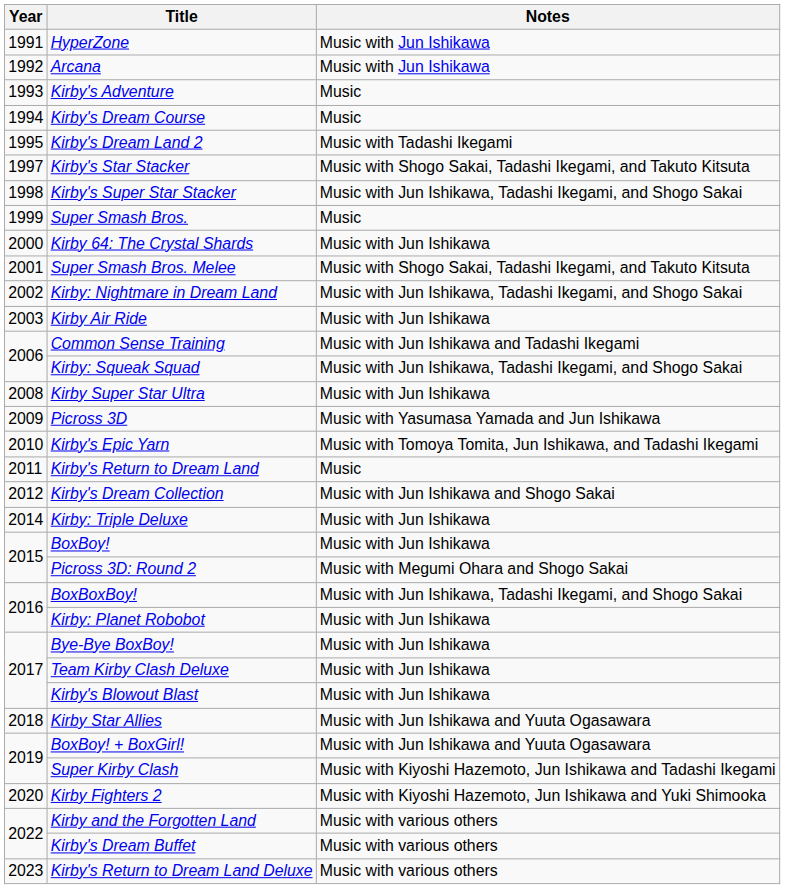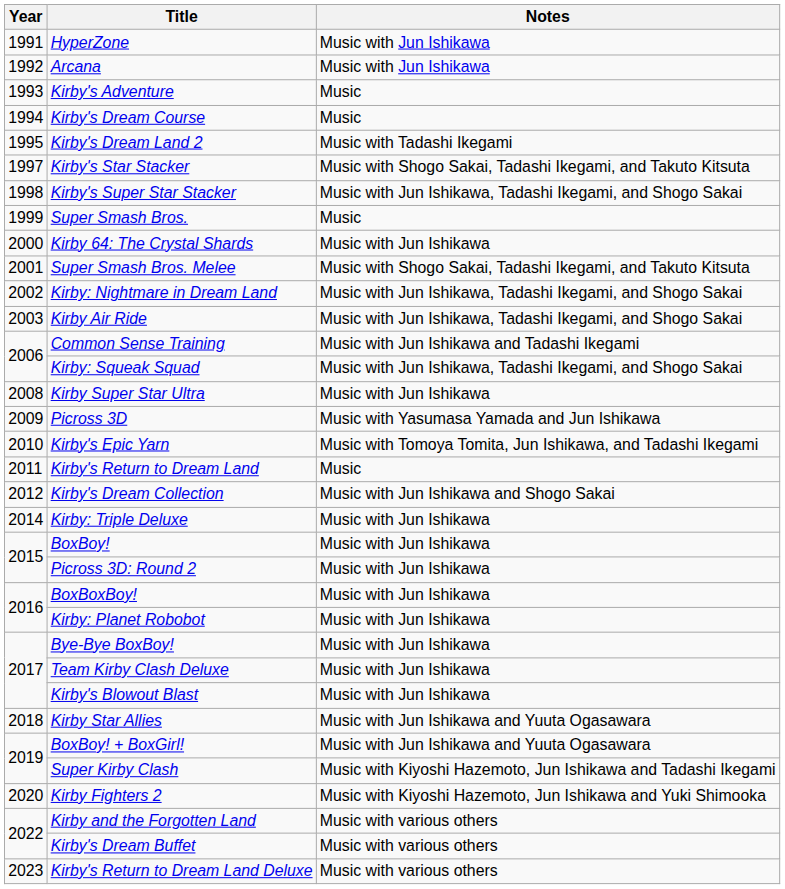 <table class="wikitable sortable">
 <tr>
 <th>Year</th>
 <th>Title</th>
 <th class="unsortable">Notes</th>
 </tr>
 <tr>
 <td scope="row" rowspan="1">1991</td>
 <td><em><a href='#'>HyperZone</a></em></td>
 <td>Music with <a href='#'>Jun Ishikawa</a></td>
 </tr>
 <tr>
 <td scope="row" rowspan="1">1992</td>
 <td><em><a href='#'>Arcana</a></em></td>
 <td>Music with <a href='#'>Jun Ishikawa</a></td>
 </tr>
 <tr>
 <td scope="row">1993</td>
 <td><em><a href='#'>Kirby's Adventure</a></em></td>
 <td>Music</td>
 </tr>
 <tr>
 <td scope="row" rowspan="1">1994</td>
 <td><em><a href='#'>Kirby's Dream Course</a></em></td>
 <td>Music</td>
 </tr>
 <tr>
 <td scope="row" rowspan="1">1995</td>
 <td><em><a href='#'>Kirby's Dream Land 2</a></em></td>
 <td>Music with Tadashi Ikegami</td>
 </tr>
 <tr>
 <td scope="row" rowspan="1">1997</td>
 <td><em><a href='#'>Kirby's Star Stacker</a></em></td>
 <td>Music with Shogo Sakai, Tadashi Ikegami, and Takuto Kitsuta</td>
 </tr>
 <tr>
 <td scope="row" rowspan="1">1998</td>
 <td><em><a href='#'>Kirby's Super Star Stacker</a></em></td>
 <td>Music with Jun Ishikawa, Tadashi Ikegami, and Shogo Sakai</td>
 </tr>
 <tr>
 <td scope="row" rowspan="1">1999</td>
 <td><em><a href='#'>Super Smash Bros.</a></em></td>
 <td>Music</td>
 </tr>
 <tr>
 <td scope="row" rowspan="1">2000</td>
 <td><em><a href='#'>Kirby 64: The Crystal Shards</a></em></td>
 <td>Music with Jun Ishikawa</td>
 </tr>
 <tr>
 <td scope="row" rowspan="1">2001</td>
 <td><em><a href='#'>Super Smash Bros. Melee</a></em></td>
 <td>Music with Shogo Sakai, Tadashi Ikegami, and Takuto Kitsuta</td>
 </tr>
 <tr>
 <td scope="row" rowspan="1">2002</td>
 <td><em><a href='#'>Kirby: Nightmare in Dream Land</a></em></td>
 <td>Music with Jun Ishikawa, Tadashi Ikegami, and Shogo Sakai</td>
 </tr>
 <tr>
 <td scope="row" rowspan="1">2003</td>
 <td><em><a href='#'>Kirby Air Ride</a></em></td>
-<td>Music with Jun Ishikawa</td>
+<td>Music with Jun Ishikawa, Tadashi Ikegami, and Shogo Sakai</td>
 </tr>
 <tr>
 <td scope="row" rowspan="2">2006</td>
 <td><em><a href='#'>Common Sense Training</a></em></td>
 <td>Music with Jun Ishikawa and Tadashi Ikegami</td>
 </tr>
 <tr>
 <td><em><a href='#'>Kirby: Squeak Squad</a></em></td>
 <td>Music with Jun Ishikawa, Tadashi Ikegami, and Shogo Sakai</td>
 </tr>
 <tr>
 <td scope="row">2008</td>
 <td><em><a href='#'>Kirby Super Star Ultra</a></em></td>
 <td>Music with Jun Ishikawa</td>
 </tr>
 <tr>
 <td scope="row" rowspan="1">2009</td>
 <td><em><a href='#'>Picross 3D</a></em></td>
 <td>Music with Yasumasa Yamada and Jun Ishikawa</td>
 </tr>
 <tr>
 <td scope="row" rowspan="1">2010</td>
 <td><em><a href='#'>Kirby's Epic Yarn</a></em></td>
 <td>Music with Tomoya Tomita, Jun Ishikawa, and Tadashi Ikegami</td>
 </tr>
 <tr>
 <td scope="row" rowspan="1">2011</td>
 <td><em><a href='#'>Kirby's Return to Dream Land</a></em></td>
 <td>Music</td>
 </tr>
 <tr>
 <td scope="row" rowspan="1">2012</td>
 <td><em><a href='#'>Kirby's Dream Collection</a></em></td>
 <td>Music with Jun Ishikawa and Shogo Sakai</td>
 </tr>
 <tr>
 <td scope="row">2014</td>
 <td><em><a href='#'>Kirby: Triple Deluxe</a></em></td>
 <td>Music with Jun Ishikawa</td>
 </tr>
 <tr>
 <td scope="row" rowspan="2">2015</td>
 <td><em><a href='#'>BoxBoy!</a></em></td>
 <td>Music with Jun Ishikawa</td>
 </tr>
 <tr>
 <td><em><a href='#'>Picross 3D: Round 2</a></em></td>
-<td>Music with Megumi Ohara and Shogo Sakai</td>
+<td>Music with Jun Ishikawa</td>
 </tr>
 <tr>
 <td scope="row" rowspan="2">2016</td>
 <td><em><a href='#'>BoxBoxBoy!</a></em></td>
-<td>Music with Jun Ishikawa, Tadashi Ikegami, and Shogo Sakai</td>
+<td>Music with Jun Ishikawa</td>
 </tr>
 <tr>
 <td><em><a href='#'>Kirby: Planet Robobot</a></em></td>
 <td>Music with Jun Ishikawa</td>
 </tr>
 <tr>
 <td scope="row" rowspan="3">2017</td>
 <td><em><a href='#'>Bye-Bye BoxBoy!</a></em></td>
 <td>Music with Jun Ishikawa</td>
 </tr>
 <tr>
 <td><em><a href='#'>Team Kirby Clash Deluxe</a></em></td>
 <td>Music with Jun Ishikawa</td>
 </tr>
 <tr>
 <td><em><a href='#'>Kirby's Blowout Blast</a></em></td>
 <td>Music with Jun Ishikawa</td>
 </tr>
 <tr>
 <td scope="row">2018</td>
 <td><em><a href='#'>Kirby Star Allies</a></em></td>
 <td>Music with Jun Ishikawa and Yuuta Ogasawara</td>
 </tr>
 <tr>
 <td scope="row" rowspan="2">2019</td>
 <td><em><a href='#'>BoxBoy! + BoxGirl!</a></em></td>
 <td>Music with Jun Ishikawa and Yuuta Ogasawara</td>
 </tr>
 <tr>
 <td><em><a href='#'>Super Kirby Clash</a></em></td>
 <td>Music with Kiyoshi Hazemoto, Jun Ishikawa and Tadashi Ikegami</td>
 </tr>
 <tr>
 <td scope="row" rowspan="1">2020</td>
 <td><em><a href='#'>Kirby Fighters 2</a></em></td>
 <td>Music with Kiyoshi Hazemoto, Jun Ishikawa and Yuki Shimooka</td>
 </tr>
 <tr>
 <td scope="row" rowspan="2">2022</td>
 <td><em><a href='#'>Kirby and the Forgotten Land</a></em></td>
 <td>Music with various others</td>
 </tr>
 <tr>
 <td><em><a href='#'>Kirby's Dream Buffet</a></em></td>
 <td>Music with various others</td>
 </tr>
 <tr>
 <td scope="row" rowspan="1">2023</td>
 <td><em><a href='#'>Kirby's Return to Dream Land Deluxe</a></em></td>
 <td>Music with various others</td>
 </tr>
 </table>
